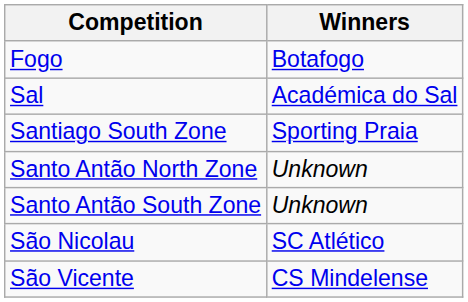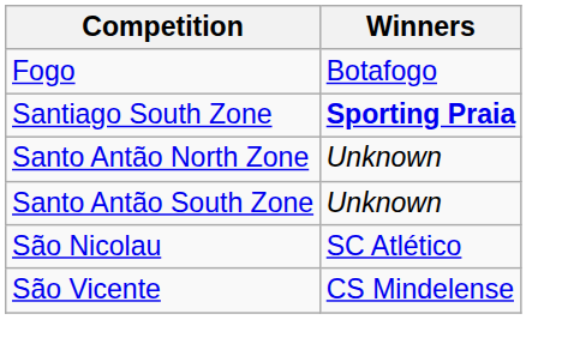 <table class="wikitable">
 <tr>
 <th>Competition</th>
 <th>Winners</th>
 </tr>
 <tr>
 <td><a href='#'>Fogo</a></td>
 <td><a href='#'>Botafogo</a></td>
 </tr>
 <tr>
-<td><a href='#'>Sal</a></td>
-<td><a href='#'>Académica do Sal</a></td>
-</tr>
-<tr>
 <td><a href='#'>Santiago South Zone</a></td>
-<td><a href='#'>Sporting Praia</a></td>
+<td><strong><a href='#'>Sporting Praia</a></strong></td>
 </tr>
 <tr>
 <td><a href='#'>Santo Antão North Zone</a></td>
 <td><em>Unknown</em></td>
 </tr>
 <tr>
 <td><a href='#'>Santo Antão South Zone</a></td>
 <td><em>Unknown</em></td>
 </tr>
 <tr>
 <td><a href='#'>São Nicolau</a></td>
 <td><a href='#'>SC Atlético</a></td>
 </tr>
 <tr>
 <td><a href='#'>São Vicente</a></td>
 <td><a href='#'>CS Mindelense</a></td>
 </tr>
 </table>
